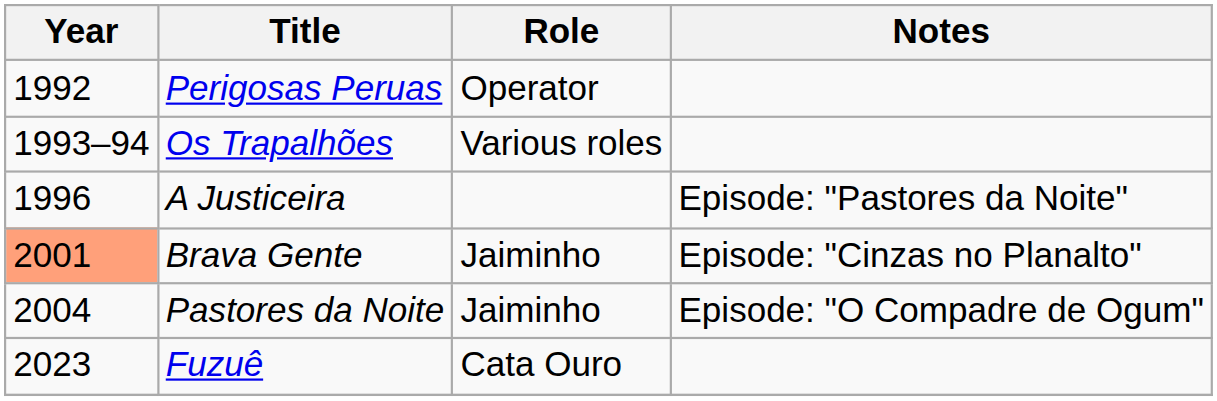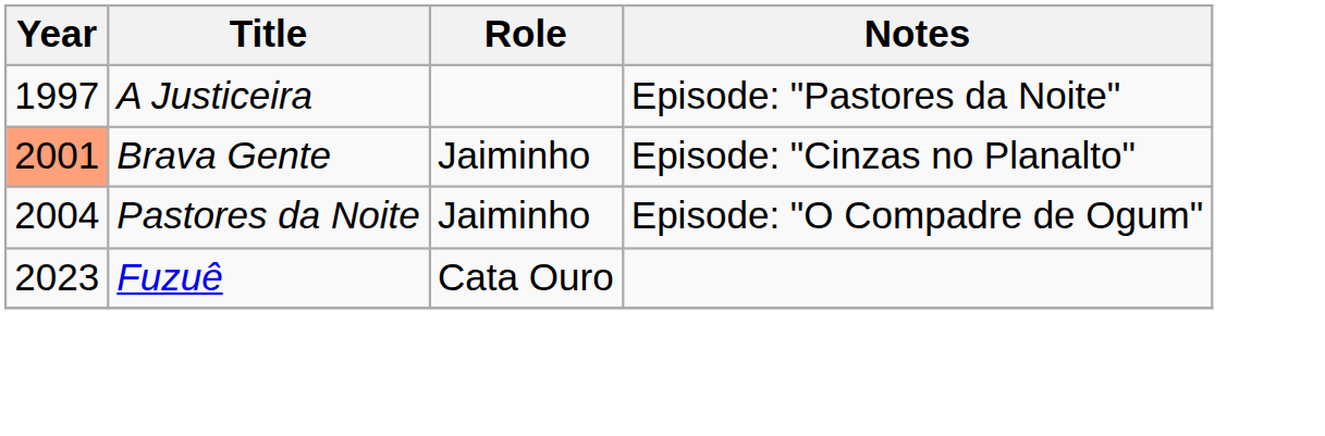 <table class="wikitable">
 <tr>
 <th>Year</th>
 <th>Title</th>
 <th>Role</th>
 <th>Notes</th>
 </tr>
 <tr>
-<td>1992</td>
-<td><em><a href='#'>Perigosas Peruas</a></em></td>
-<td>Operator</td>
-<td></td>
-</tr>
-<tr>
-<td>1993–94</td>
-<td><em><a href='#'>Os Trapalhões</a></em></td>
-<td>Various roles</td>
-<td></td>
-</tr>
-<tr>
-<td>1996</td>
+<td>1997</td>
 <td><em>A Justiceira</em></td>
 <td></td>
 <td>Episode: "Pastores da Noite"</td>
 </tr>
 <tr>
 <td style="background: lightsalmon;">2001</td>
 <td><em>Brava Gente</em></td>
 <td>Jaiminho</td>
 <td>Episode: "Cinzas no Planalto"</td>
 </tr>
 <tr>
 <td>2004</td>
 <td><em>Pastores da Noite</em></td>
 <td>Jaiminho</td>
 <td>Episode: "O Compadre de Ogum"</td>
 </tr>
 <tr>
 <td>2023</td>
 <td><em><a href='#'>Fuzuê</a></em></td>
 <td>Cata Ouro</td>
 <td></td>
 </tr>
 <tr>
 </tr>
 </table>
